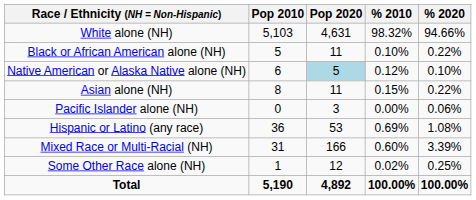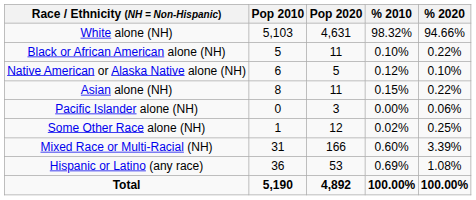 <table class="wikitable" style="text-align:center;">
 <tr>
 <th>Race / Ethnicity <small>(<em>NH = Non-Hispanic</em>)</small></th>
 <th>Pop 2010</th>
 <th>Pop 2020</th>
 <th>% 2010</th>
 <th>% 2020</th>
 </tr>
 <tr>
 <td><a href='#'>White</a> alone (NH)</td>
 <td>5,103</td>
 <td>4,631</td>
 <td>98.32%</td>
 <td>94.66%</td>
 </tr>
 <tr>
 <td><a href='#'>Black or African American</a> alone (NH)</td>
 <td>5</td>
 <td>11</td>
 <td>0.10%</td>
 <td>0.22%</td>
 </tr>
 <tr>
 <td><a href='#'>Native American</a> or <a href='#'>Alaska Native</a> alone (NH)</td>
 <td>6</td>
-<td style="background: lightblue;">5</td>
+<td>5</td>
 <td>0.12%</td>
 <td>0.10%</td>
 </tr>
 <tr>
 <td><a href='#'>Asian</a> alone (NH)</td>
 <td>8</td>
 <td>11</td>
 <td>0.15%</td>
 <td>0.22%</td>
 </tr>
 <tr>
 <td><a href='#'>Pacific Islander</a> alone (NH)</td>
 <td>0</td>
 <td>3</td>
 <td>0.00%</td>
 <td>0.06%</td>
 </tr>
 <tr>
-<td><a href='#'>Hispanic or Latino</a> (any race)</td>
-<td>36</td>
-<td>53</td>
-<td>0.69%</td>
-<td>1.08%</td>
+<td><a href='#'>Some Other Race</a> alone (NH)</td>
+<td>1</td>
+<td>12</td>
+<td>0.02%</td>
+<td>0.25%</td>
 </tr>
 <tr>
 <td><a href='#'>Mixed Race or Multi-Racial</a> (NH)</td>
 <td>31</td>
 <td>166</td>
 <td>0.60%</td>
 <td>3.39%</td>
 </tr>
 <tr>
-<td><a href='#'>Some Other Race</a> alone (NH)</td>
-<td>1</td>
-<td>12</td>
-<td>0.02%</td>
-<td>0.25%</td>
+<td><a href='#'>Hispanic or Latino</a> (any race)</td>
+<td>36</td>
+<td>53</td>
+<td>0.69%</td>
+<td>1.08%</td>
 </tr>
 <tr>
 <td><strong>Total</strong></td>
 <td><strong>5,190</strong></td>
 <td><strong>4,892</strong></td>
 <td><strong>100.00%</strong></td>
 <td><strong>100.00%</strong></td>
 </tr>
 </table>
